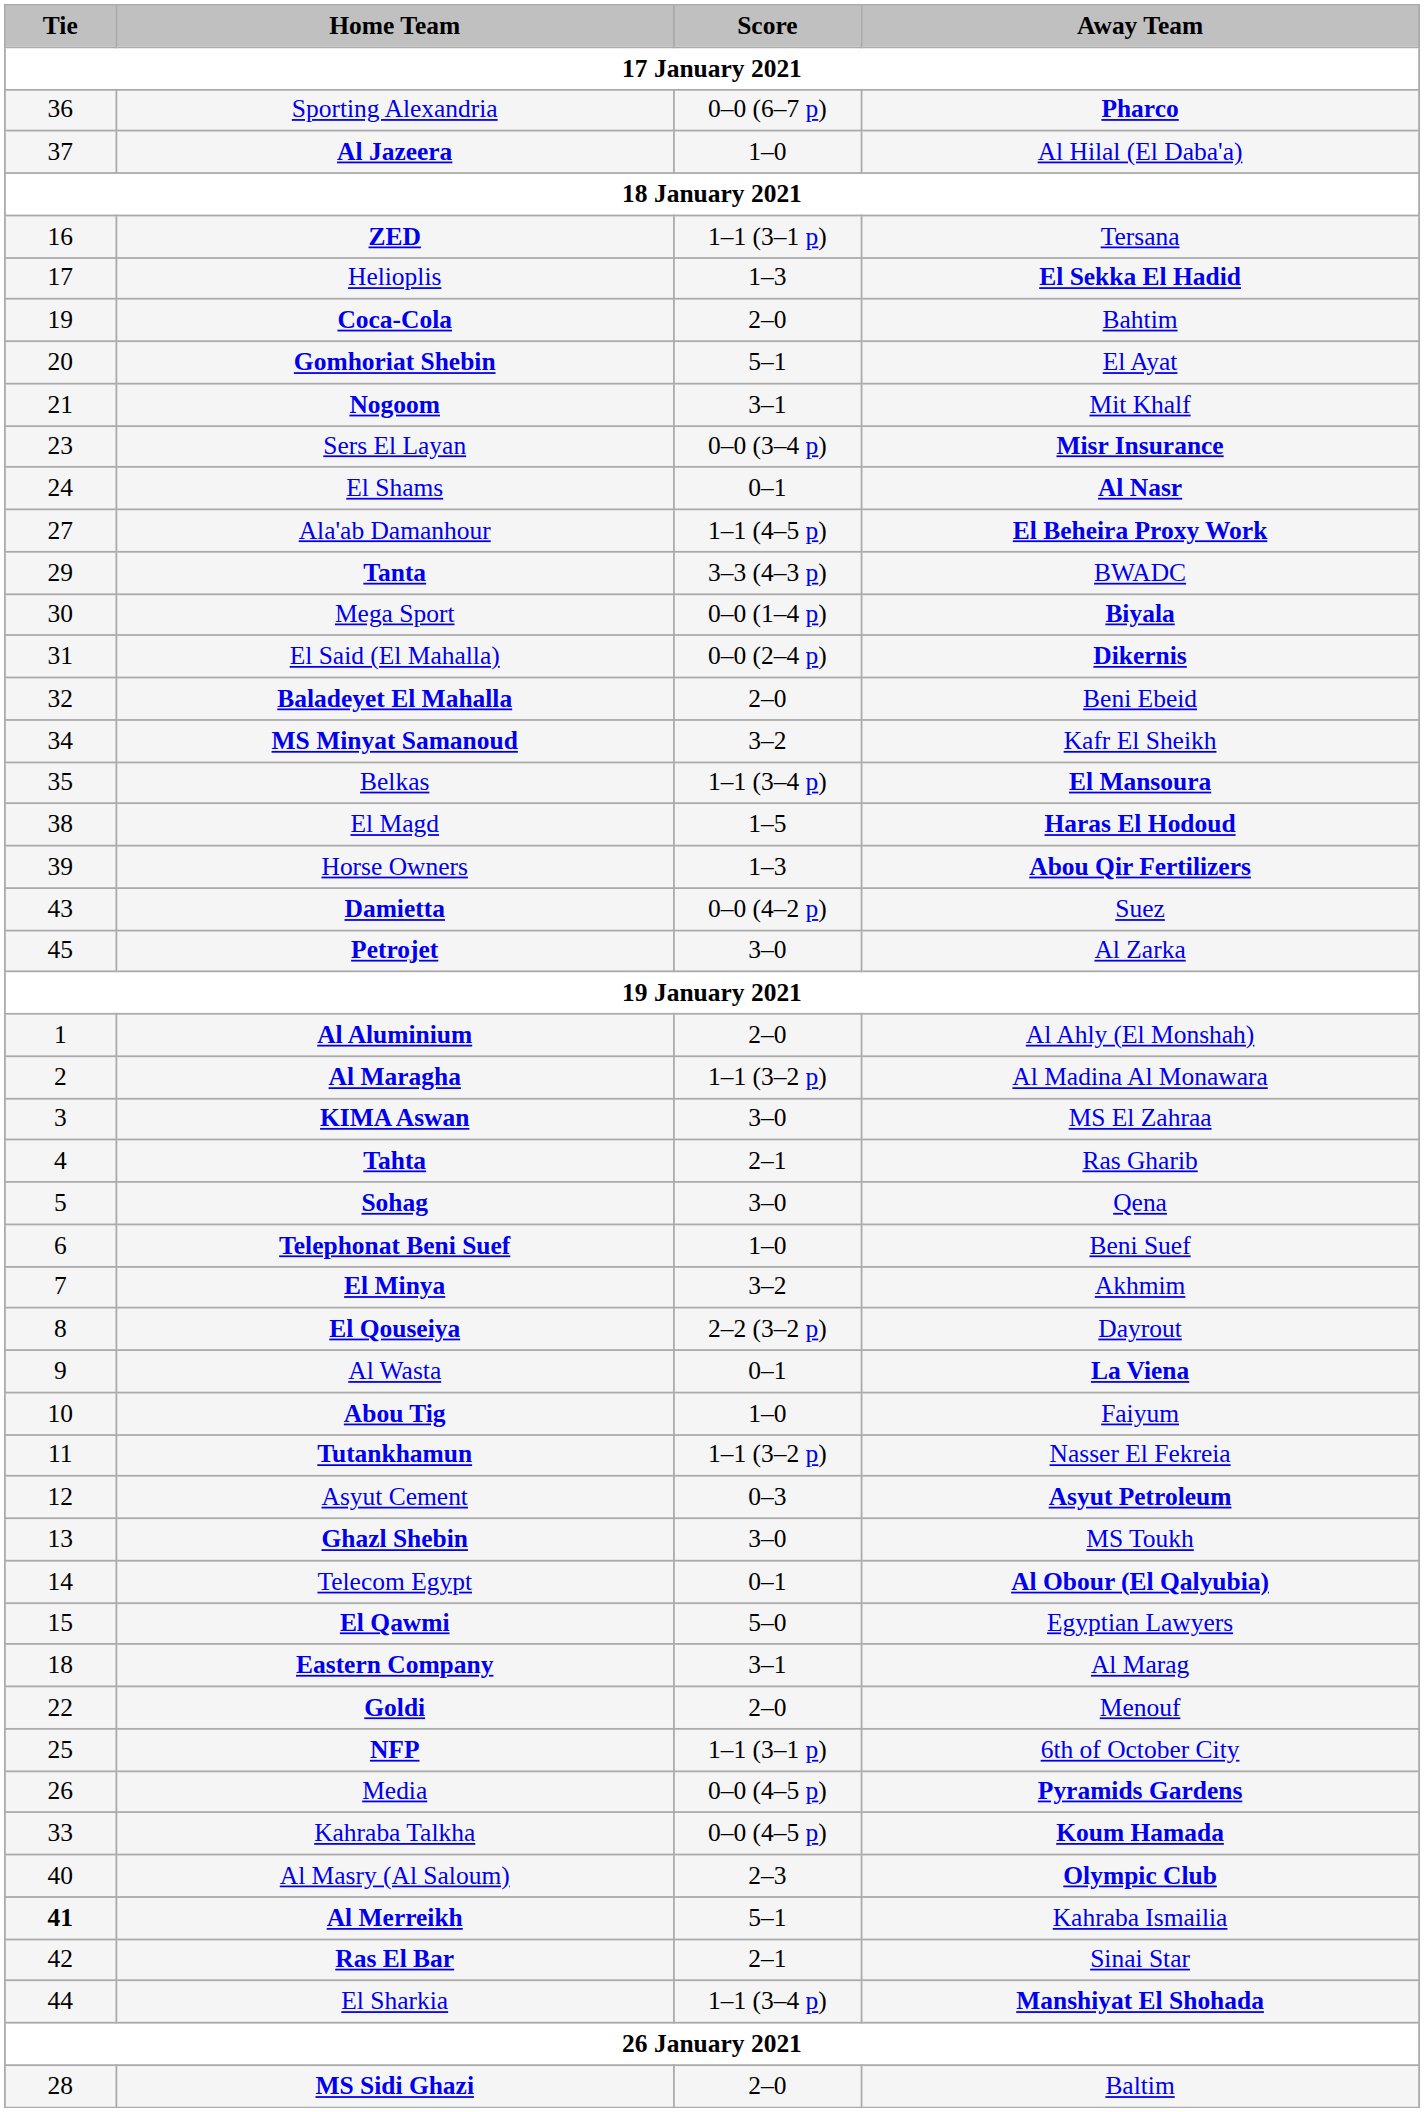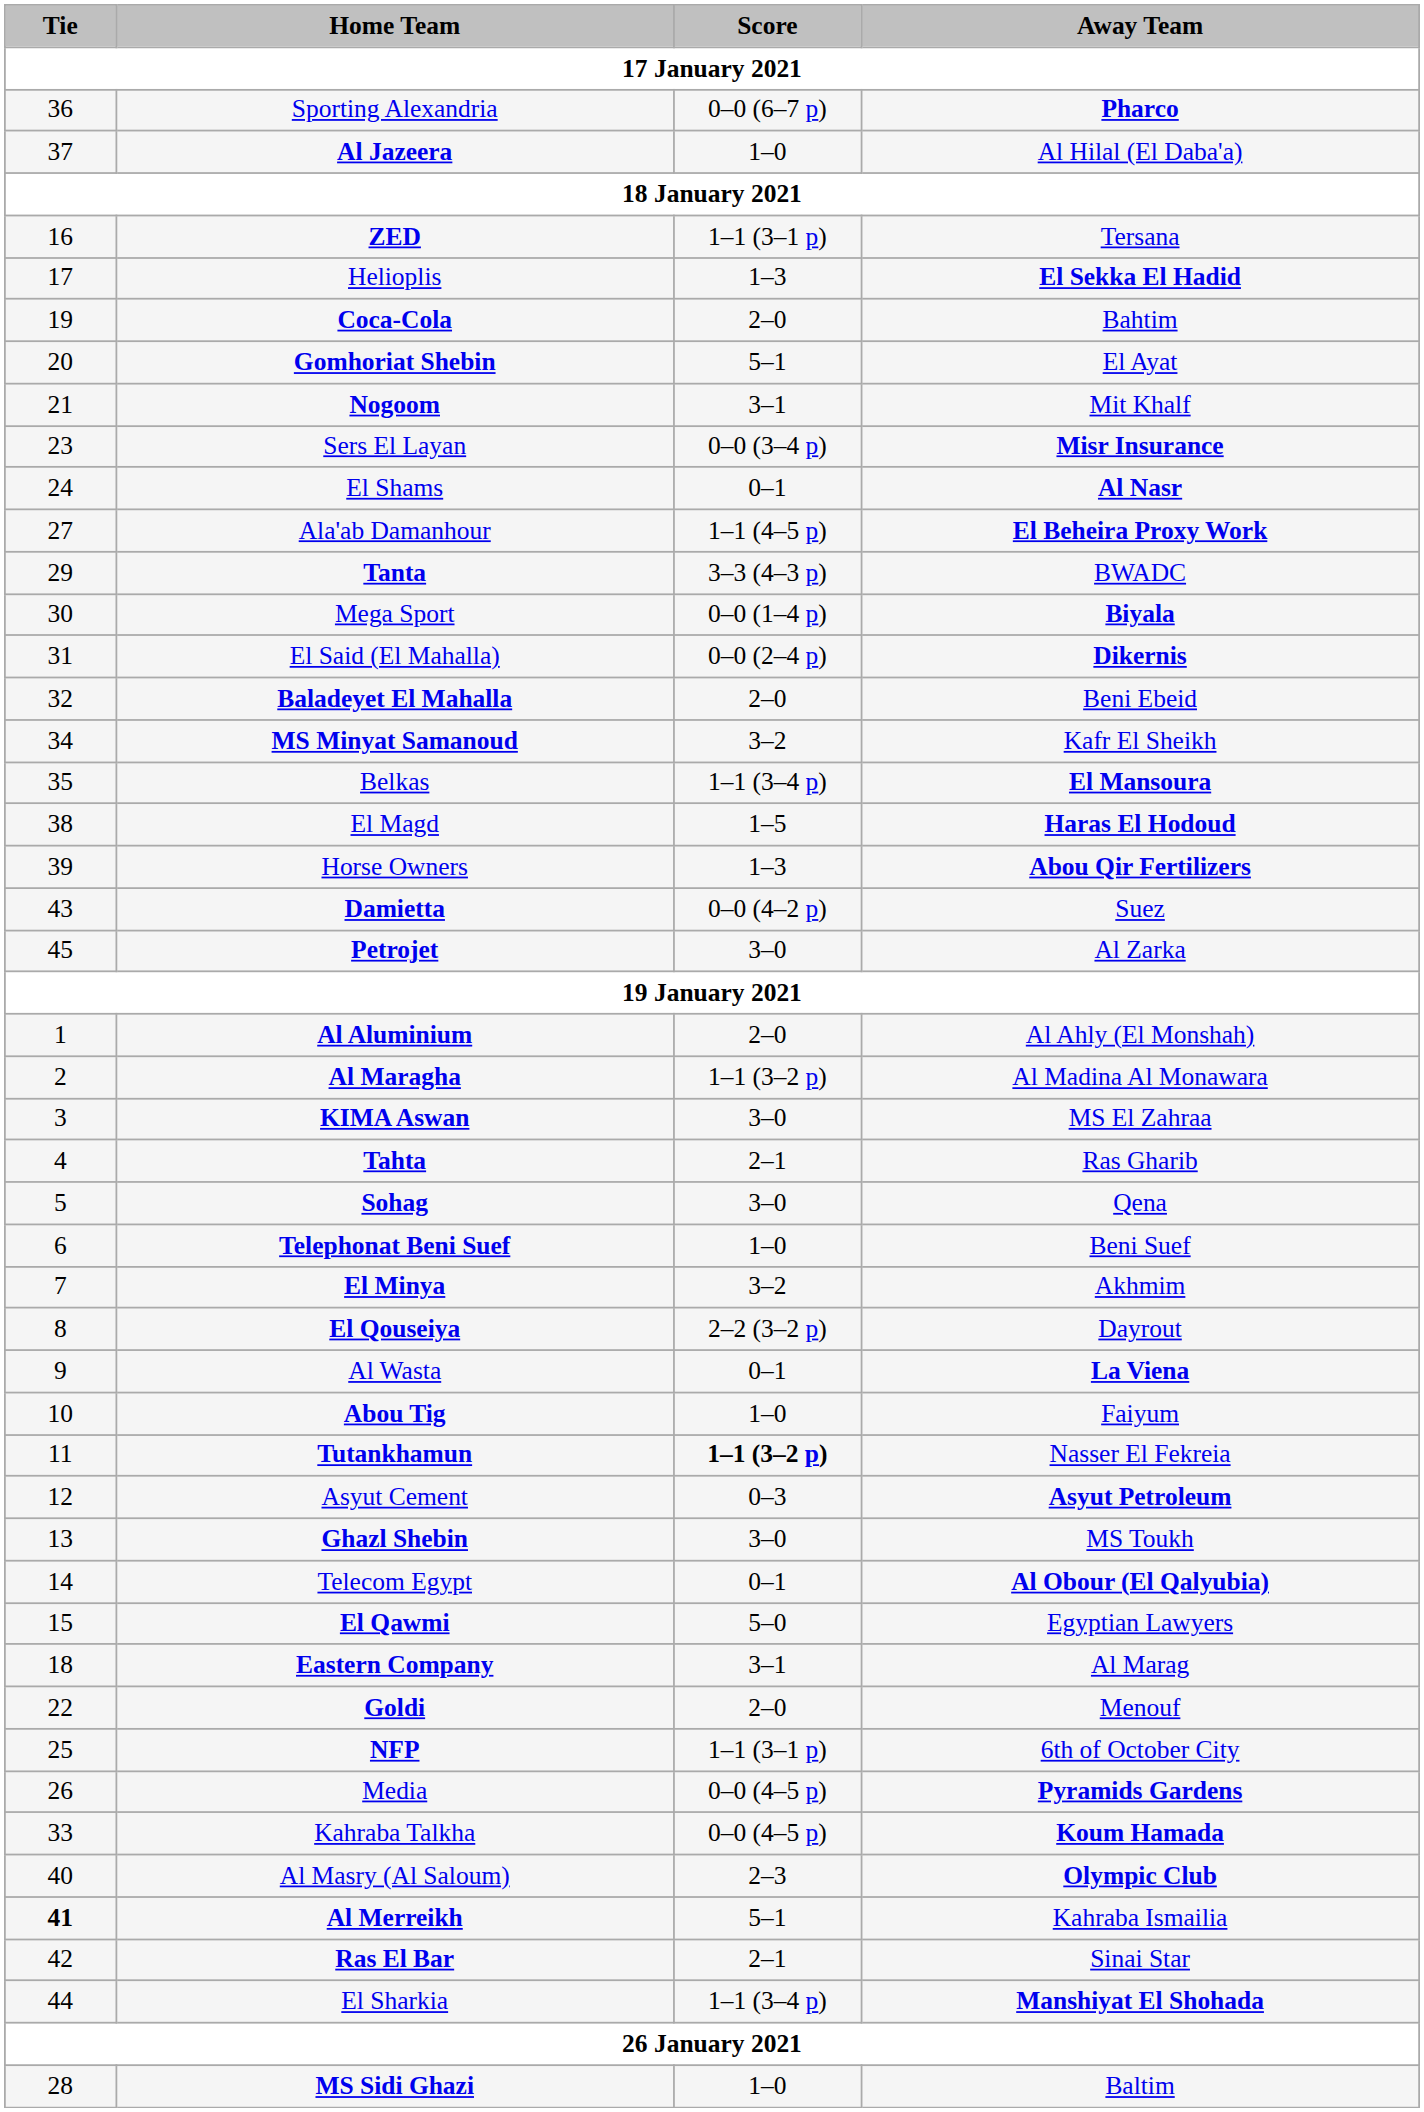 <table class="wikitable" style="width: 800px; height:50px; background:WhiteSmoke; text-align:center; font-size:90%">
 <tr>
 <td scope="col" style="width:  7.25%; background:silver;"><strong>Tie</strong></td>
 <td scope="col" style="width: 36.50%; background:silver;"><strong>Home Team</strong></td>
 <td scope="col" style="width: 12.25%; background:silver;"><strong>Score</strong></td>
 <td scope="col" style="width: 36.50%; background:silver;"><strong>Away Team</strong></td>
 </tr>
 <tr>
 <td colspan=4 style= background:White><strong>17 January 2021</strong></td>
 </tr>
 <tr>
 <td>36</td>
 <td><a href='#'>Sporting Alexandria</a></td>
 <td>0–0 (6–7 <a href='#'>p</a>)</td>
 <td><strong><a href='#'>Pharco</a></strong></td>
 </tr>
 <tr>
 <td>37</td>
 <td><strong><a href='#'>Al Jazeera</a></strong></td>
 <td>1–0</td>
 <td><a href='#'>Al Hilal (El Daba'a)</a></td>
 </tr>
 <tr>
 <td colspan=4 style= background:White><strong>18 January 2021</strong></td>
 </tr>
 <tr>
 <td>16</td>
 <td><strong><a href='#'>ZED</a></strong></td>
 <td>1–1 (3–1 <a href='#'>p</a>)</td>
 <td><a href='#'>Tersana</a></td>
 </tr>
 <tr>
 <td>17</td>
 <td><a href='#'>Helioplis</a></td>
 <td>1–3</td>
 <td><strong><a href='#'>El Sekka El Hadid</a></strong></td>
 </tr>
 <tr>
 <td>19</td>
 <td><strong><a href='#'>Coca-Cola</a></strong></td>
 <td>2–0</td>
 <td><a href='#'>Bahtim</a></td>
 </tr>
 <tr>
 <td>20</td>
 <td><strong><a href='#'>Gomhoriat Shebin</a></strong></td>
 <td>5–1</td>
 <td><a href='#'>El Ayat</a></td>
 </tr>
 <tr>
 <td>21</td>
 <td><strong><a href='#'>Nogoom</a></strong></td>
 <td>3–1</td>
 <td><a href='#'>Mit Khalf</a></td>
 </tr>
 <tr>
 <td>23</td>
 <td><a href='#'>Sers El Layan</a></td>
 <td>0–0 (3–4 <a href='#'>p</a>)</td>
 <td><strong><a href='#'>Misr Insurance</a></strong></td>
 </tr>
 <tr>
 <td>24</td>
 <td><a href='#'>El Shams</a></td>
 <td>0–1</td>
 <td><strong><a href='#'>Al Nasr</a></strong></td>
 </tr>
 <tr>
 <td>27</td>
 <td><a href='#'>Ala'ab Damanhour</a></td>
 <td>1–1 (4–5 <a href='#'>p</a>)</td>
 <td><strong><a href='#'>El Beheira Proxy Work</a></strong></td>
 </tr>
 <tr>
 <td>29</td>
 <td><strong><a href='#'>Tanta</a></strong></td>
 <td>3–3 (4–3 <a href='#'>p</a>)</td>
 <td><a href='#'>BWADC</a></td>
 </tr>
 <tr>
 <td>30</td>
 <td><a href='#'>Mega Sport</a></td>
 <td>0–0 (1–4 <a href='#'>p</a>)</td>
 <td><strong><a href='#'>Biyala</a></strong></td>
 </tr>
 <tr>
 <td>31</td>
 <td><a href='#'>El Said (El Mahalla)</a></td>
 <td>0–0 (2–4 <a href='#'>p</a>)</td>
 <td><strong><a href='#'>Dikernis</a></strong></td>
 </tr>
 <tr>
 <td>32</td>
 <td><strong><a href='#'>Baladeyet El Mahalla</a></strong></td>
 <td>2–0</td>
 <td><a href='#'>Beni Ebeid</a></td>
 </tr>
 <tr>
 <td>34</td>
 <td><strong><a href='#'>MS Minyat Samanoud</a></strong></td>
 <td>3–2</td>
 <td><a href='#'>Kafr El Sheikh</a></td>
 </tr>
 <tr>
 <td>35</td>
 <td><a href='#'>Belkas</a></td>
 <td>1–1 (3–4 <a href='#'>p</a>)</td>
 <td><strong><a href='#'>El Mansoura</a></strong></td>
 </tr>
 <tr>
 <td>38</td>
 <td><a href='#'>El Magd</a></td>
 <td>1–5</td>
 <td><strong><a href='#'>Haras El Hodoud</a></strong></td>
 </tr>
 <tr>
 <td>39</td>
 <td><a href='#'>Horse Owners</a></td>
 <td>1–3</td>
 <td><strong><a href='#'>Abou Qir Fertilizers</a></strong></td>
 </tr>
 <tr>
 <td>43</td>
 <td><strong><a href='#'>Damietta</a></strong></td>
 <td>0–0 (4–2 <a href='#'>p</a>)</td>
 <td><a href='#'>Suez</a></td>
 </tr>
 <tr>
 <td>45</td>
 <td><strong><a href='#'>Petrojet</a></strong></td>
 <td>3–0</td>
 <td><a href='#'>Al Zarka</a></td>
 </tr>
 <tr>
 <td colspan=4 style= background:White><strong>19 January 2021</strong></td>
 </tr>
 <tr>
 <td>1</td>
 <td><strong><a href='#'>Al Aluminium</a></strong></td>
 <td>2–0</td>
 <td><a href='#'>Al Ahly (El Monshah)</a></td>
 </tr>
 <tr>
 <td>2</td>
 <td><strong><a href='#'>Al Maragha</a></strong></td>
 <td>1–1 (3–2 <a href='#'>p</a>)</td>
 <td><a href='#'>Al Madina Al Monawara</a></td>
 </tr>
 <tr>
 <td>3</td>
 <td><strong><a href='#'>KIMA Aswan</a></strong></td>
 <td>3–0</td>
 <td><a href='#'>MS El Zahraa</a></td>
 </tr>
 <tr>
 <td>4</td>
 <td><strong><a href='#'>Tahta</a></strong></td>
 <td>2–1</td>
 <td><a href='#'>Ras Gharib</a></td>
 </tr>
 <tr>
 <td>5</td>
 <td><strong><a href='#'>Sohag</a></strong></td>
 <td>3–0</td>
 <td><a href='#'>Qena</a></td>
 </tr>
 <tr>
 <td>6</td>
 <td><strong><a href='#'>Telephonat Beni Suef</a></strong></td>
 <td>1–0</td>
 <td><a href='#'>Beni Suef</a></td>
 </tr>
 <tr>
 <td>7</td>
 <td><strong><a href='#'>El Minya</a></strong></td>
 <td>3–2</td>
 <td><a href='#'>Akhmim</a></td>
 </tr>
 <tr>
 <td>8</td>
 <td><strong><a href='#'>El Qouseiya</a></strong></td>
 <td>2–2 (3–2 <a href='#'>p</a>)</td>
 <td><a href='#'>Dayrout</a></td>
 </tr>
 <tr>
 <td>9</td>
 <td><a href='#'>Al Wasta</a></td>
 <td>0–1</td>
 <td><strong><a href='#'>La Viena</a></strong></td>
 </tr>
 <tr>
 <td>10</td>
 <td><strong><a href='#'>Abou Tig</a></strong></td>
 <td>1–0</td>
 <td><a href='#'>Faiyum</a></td>
 </tr>
 <tr>
 <td>11</td>
 <td><strong><a href='#'>Tutankhamun</a></strong></td>
-<td>1–1 (3–2 <a href='#'>p</a>)</td>
+<td><strong>1–1 (3–2 <a href='#'>p</a>)</strong></td>
 <td><a href='#'>Nasser El Fekreia</a></td>
 </tr>
 <tr>
 <td>12</td>
 <td><a href='#'>Asyut Cement</a></td>
 <td>0–3</td>
 <td><strong><a href='#'>Asyut Petroleum</a></strong></td>
 </tr>
 <tr>
 <td>13</td>
 <td><strong><a href='#'>Ghazl Shebin</a></strong></td>
 <td>3–0</td>
 <td><a href='#'>MS Toukh</a></td>
 </tr>
 <tr>
 <td>14</td>
 <td><a href='#'>Telecom Egypt</a></td>
 <td>0–1</td>
 <td><strong><a href='#'>Al Obour (El Qalyubia)</a></strong></td>
 </tr>
 <tr>
 <td>15</td>
 <td><strong><a href='#'>El Qawmi</a></strong></td>
 <td>5–0</td>
 <td><a href='#'>Egyptian Lawyers</a></td>
 </tr>
 <tr>
 <td>18</td>
 <td><strong><a href='#'>Eastern Company</a></strong></td>
 <td>3–1</td>
 <td><a href='#'>Al Marag</a></td>
 </tr>
 <tr>
 <td>22</td>
 <td><strong><a href='#'>Goldi</a></strong></td>
 <td>2–0</td>
 <td><a href='#'>Menouf</a></td>
 </tr>
 <tr>
 <td>25</td>
 <td><strong><a href='#'>NFP</a></strong></td>
 <td>1–1 (3–1 <a href='#'>p</a>)</td>
 <td><a href='#'>6th of October City</a></td>
 </tr>
 <tr>
 <td>26</td>
 <td><a href='#'>Media</a></td>
 <td>0–0 (4–5 <a href='#'>p</a>)</td>
 <td><strong><a href='#'>Pyramids Gardens</a></strong></td>
 </tr>
 <tr>
 <td>33</td>
 <td><a href='#'>Kahraba Talkha</a></td>
 <td>0–0 (4–5 <a href='#'>p</a>)</td>
 <td><strong><a href='#'>Koum Hamada</a></strong></td>
 </tr>
 <tr>
 <td>40</td>
 <td><a href='#'>Al Masry (Al Saloum)</a></td>
 <td>2–3</td>
 <td><strong><a href='#'>Olympic Club</a></strong></td>
 </tr>
 <tr>
 <td><strong>41</strong></td>
 <td><strong><a href='#'>Al Merreikh</a></strong></td>
 <td>5–1</td>
 <td><a href='#'>Kahraba Ismailia</a></td>
 </tr>
 <tr>
 <td>42</td>
 <td><strong><a href='#'>Ras El Bar</a></strong></td>
 <td>2–1</td>
 <td><a href='#'>Sinai Star</a></td>
 </tr>
 <tr>
 <td>44</td>
 <td><a href='#'>El Sharkia</a></td>
 <td>1–1 (3–4 <a href='#'>p</a>)</td>
 <td><strong><a href='#'>Manshiyat El Shohada</a></strong></td>
 </tr>
 <tr>
 <td colspan=4 style= background:White><strong>26 January 2021</strong></td>
 </tr>
 <tr>
 <td>28</td>
 <td><strong><a href='#'>MS Sidi Ghazi</a></strong></td>
-<td>2–0</td>
+<td>1–0</td>
 <td><a href='#'>Baltim</a></td>
 </tr>
 </table>
